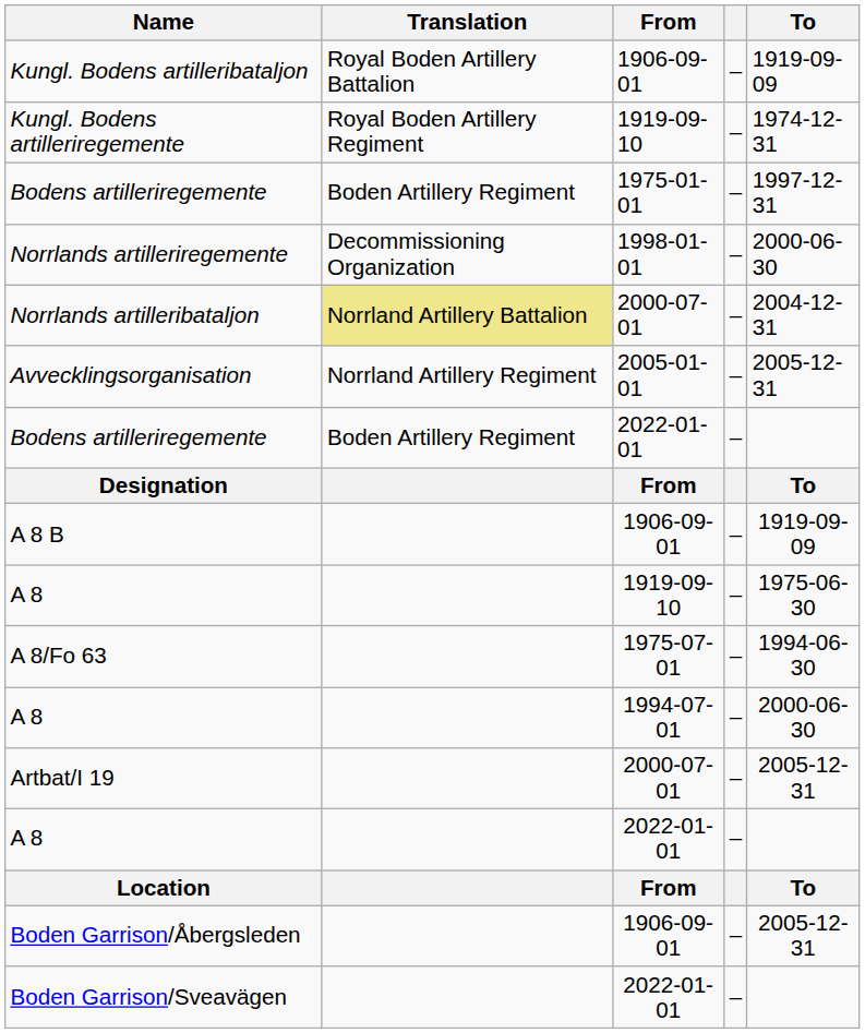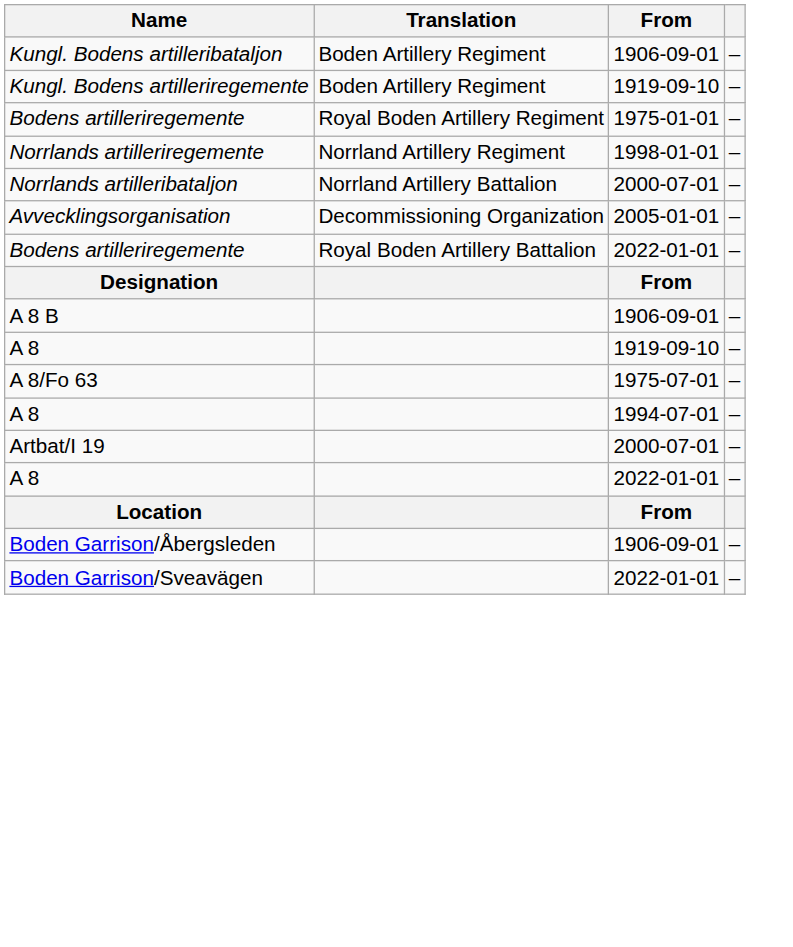 <table class="wikitable">
 <tr>
 <th style="font-weight:bold;">Name</th>
 <th style="font-weight:bold;">Translation</th>
 <th style="text-align: center; font-weight:bold;">From</th>
 <th></th>
-<th style="text-align: center; font-weight:bold;">To</th>
 </tr>
 <tr>
 <td style="font-style:italic;">Kungl. Bodens artilleribataljon</td>
-<td>Royal Boden Artillery Battalion</td>
+<td>Boden Artillery Regiment</td>
 <td>1906-09-01</td>
 <td>–</td>
-<td>1919-09-09</td>
 </tr>
 <tr>
 <td style="font-style:italic;">Kungl. Bodens artilleriregemente</td>
-<td>Royal Boden Artillery Regiment</td>
+<td>Boden Artillery Regiment</td>
 <td>1919-09-10</td>
 <td>–</td>
-<td>1974-12-31</td>
 </tr>
 <tr>
 <td style="font-style:italic;">Bodens artilleriregemente</td>
-<td>Boden Artillery Regiment</td>
+<td>Royal Boden Artillery Regiment</td>
 <td>1975-01-01</td>
 <td>–</td>
-<td>1997-12-31</td>
 </tr>
 <tr>
 <td style="font-style:italic;">Norrlands artilleriregemente</td>
-<td>Decommissioning Organization</td>
+<td>Norrland Artillery Regiment</td>
 <td>1998-01-01</td>
 <td>–</td>
-<td>2000-06-30</td>
 </tr>
 <tr>
 <td style="font-style:italic;">Norrlands artilleribataljon</td>
-<td style="background: khaki;">Norrland Artillery Battalion</td>
+<td>Norrland Artillery Battalion</td>
 <td>2000-07-01</td>
 <td>–</td>
-<td>2004-12-31</td>
 </tr>
 <tr>
 <td style="font-style:italic;">Avvecklingsorganisation</td>
-<td>Norrland Artillery Regiment</td>
+<td>Decommissioning Organization</td>
 <td>2005-01-01</td>
 <td>–</td>
-<td>2005-12-31</td>
 </tr>
 <tr>
 <td style="font-style:italic;">Bodens artilleriregemente</td>
-<td>Boden Artillery Regiment</td>
+<td>Royal Boden Artillery Battalion</td>
 <td>2022-01-01</td>
 <td>–</td>
-<td></td>
 </tr>
 <tr>
 <th style="font-weight:bold;">Designation</th>
 <th style="font-weight:bold;"></th>
 <th style="text-align: center; font-weight:bold;">From</th>
 <th></th>
-<th style="text-align: center; font-weight:bold;">To</th>
 </tr>
 <tr>
 <td>A 8 B</td>
 <td></td>
 <td style="text-align: center;">1906-09-01</td>
 <td style="text-align: center;">–</td>
-<td style="text-align: center;">1919-09-09</td>
 </tr>
 <tr>
 <td>A 8</td>
 <td></td>
 <td style="text-align: center;">1919-09-10</td>
 <td style="text-align: center;">–</td>
-<td style="text-align: center;">1975-06-30</td>
 </tr>
 <tr>
 <td>A 8/Fo 63</td>
 <td></td>
 <td style="text-align: center;">1975-07-01</td>
 <td style="text-align: center;">–</td>
-<td style="text-align: center;">1994-06-30</td>
 </tr>
 <tr>
 <td>A 8</td>
 <td></td>
 <td style="text-align: center;">1994-07-01</td>
 <td style="text-align: center;">–</td>
-<td style="text-align: center;">2000-06-30</td>
 </tr>
 <tr>
 <td>Artbat/I 19</td>
 <td></td>
 <td style="text-align: center;">2000-07-01</td>
 <td style="text-align: center;">–</td>
-<td style="text-align: center;">2005-12-31</td>
 </tr>
 <tr>
 <td>A 8</td>
 <td></td>
 <td style="text-align: center;">2022-01-01</td>
 <td style="text-align: center;">–</td>
-<td style="text-align: center;"></td>
 </tr>
 <tr>
 <th style="font-weight:bold;">Location</th>
 <th style="font-weight:bold;"></th>
 <th style="text-align: center; font-weight:bold;">From</th>
 <th></th>
-<th style="text-align: center; font-weight:bold;">To</th>
 </tr>
 <tr>
 <td><a href='#'>Boden Garrison</a>/Åbergsleden</td>
 <td></td>
 <td style="text-align: center;">1906-09-01</td>
 <td style="text-align: center;">–</td>
-<td style="text-align: center;">2005-12-31</td>
 </tr>
 <tr>
 <td><a href='#'>Boden Garrison</a>/Sveavägen</td>
 <td></td>
 <td style="text-align: center;">2022-01-01</td>
 <td style="text-align: center;">–</td>
-<td style="text-align: center;"></td>
 </tr>
 </table>
